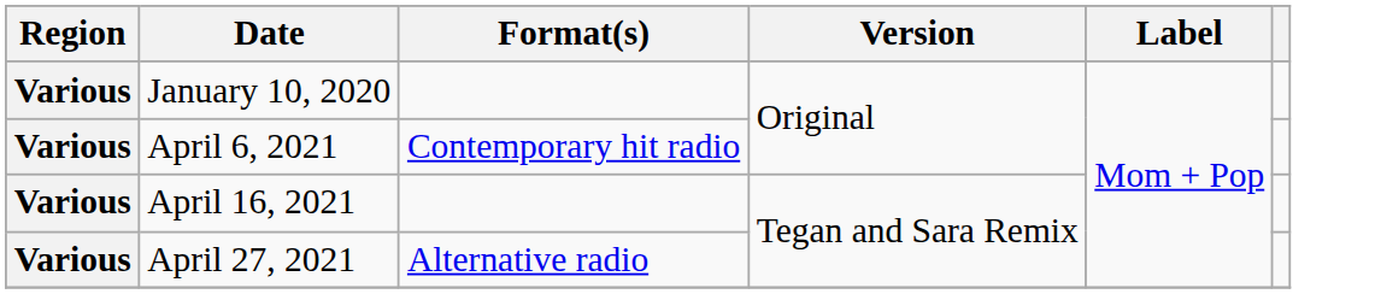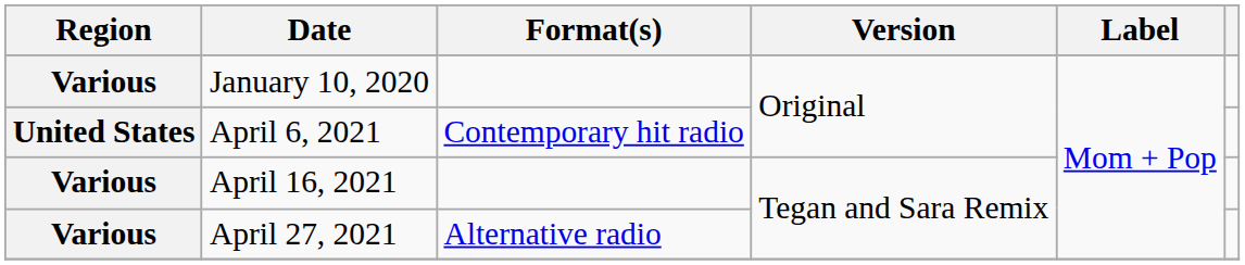 <table class="wikitable plainrowheaders">
 <tr>
 <th scope="col">Region</th>
 <th scope="col">Date</th>
 <th scope="col">Format(s)</th>
 <th scope="col">Version</th>
 <th scope="col">Label</th>
 <th scope="col"></th>
 </tr>
 <tr>
 <th scope="row">Various</th>
 <td>January 10, 2020</td>
 <td></td>
 <td rowspan="2">Original</td>
 <td rowspan="4"><a href='#'>Mom + Pop</a></td>
 <td></td>
 </tr>
 <tr>
-<th scope="row">Various</th>
+<th scope="row">United States</th>
 <td>April 6, 2021</td>
 <td><a href='#'>Contemporary hit radio</a></td>
 <td></td>
 </tr>
 <tr>
 <th scope="row">Various</th>
 <td>April 16, 2021</td>
 <td></td>
 <td rowspan="2">Tegan and Sara Remix</td>
 <td></td>
 </tr>
 <tr>
 <th scope="row">Various</th>
 <td>April 27, 2021</td>
 <td><a href='#'>Alternative radio</a></td>
 <td></td>
 </tr>
 <tr>
 </tr>
 </table>
